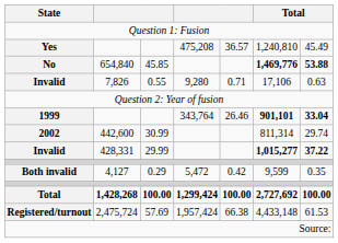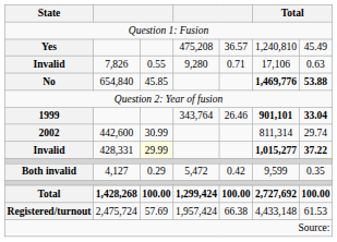 <table class=wikitable style="text-align:center; font-size:90%">
 <tr>
 <th>State</th>
 <th colspan=2></th>
 <th colspan=2></th>
 <th colspan=2>Total</th>
 </tr>
 <tr>
 <td colspan=7><em>Question 1: Fusion</em></td>
 </tr>
 <tr>
 <th>Yes</th>
 <td></td>
 <td></td>
 <td>475,208</td>
 <td>36.57</td>
 <td>1,240,810</td>
 <td>45.49</td>
 </tr>
 <tr>
+<th>Invalid</th>
+<td>7,826</td>
+<td>0.55</td>
+<td>9,280</td>
+<td>0.71</td>
+<td>17,106</td>
+<td>0.63</td>
+</tr>
+<tr>
 <th>No</th>
 <td>654,840</td>
 <td>45.85</td>
 <td></td>
 <td></td>
 <td><strong>1,469,776</strong></td>
 <td><strong>53.88</strong></td>
-</tr>
-<tr>
-<th>Invalid</th>
-<td>7,826</td>
-<td>0.55</td>
-<td>9,280</td>
-<td>0.71</td>
-<td>17,106</td>
-<td>0.63</td>
 </tr>
 <tr>
 <td colspan=7><em>Question 2: Year of fusion</em></td>
 </tr>
 <tr>
 <th>1999</th>
 <td></td>
 <td></td>
 <td>343,764</td>
 <td>26.46</td>
 <td><strong>901,101</strong></td>
 <td><strong>33.04</strong></td>
 </tr>
 <tr>
 <th>2002</th>
 <td>442,600</td>
 <td>30.99</td>
 <td></td>
 <td></td>
 <td>811,314</td>
 <td>29.74</td>
 </tr>
 <tr>
 <th>Invalid</th>
 <td>428,331</td>
-<td>29.99</td>
+<td style="background: lightyellow;">29.99</td>
 <td></td>
 <td></td>
 <td><strong>1,015,277</strong></td>
 <td><strong>37.22</strong></td>
 </tr>
 <tr>
 <td colspan=7 bgcolor=lightgrey></td>
 </tr>
 <tr>
 <th>Both invalid</th>
 <td>4,127</td>
 <td>0.29</td>
 <td>5,472</td>
 <td>0.42</td>
 <td>9,599</td>
 <td>0.35</td>
 </tr>
 <tr>
 <td colspan=7 bgcolor=lightgrey></td>
 </tr>
 <tr>
 <th>Total</th>
 <td><strong>1,428,268</strong></td>
 <td><strong>100.00</strong></td>
 <td><strong>1,299,424</strong></td>
 <td><strong>100.00</strong></td>
 <td><strong>2,727,692</strong></td>
 <td><strong>100.00</strong></td>
 </tr>
 <tr>
 <th>Registered/turnout</th>
 <td>2,475,724</td>
 <td>57.69</td>
 <td>1,957,424</td>
 <td>66.38</td>
 <td>4,433,148</td>
 <td>61.53</td>
 </tr>
 <tr>
 <td colspan=7 align=right>Source: </td>
 </tr>
 </table>
